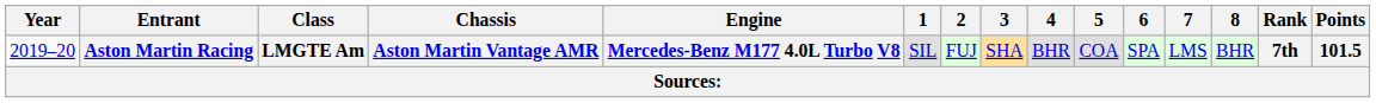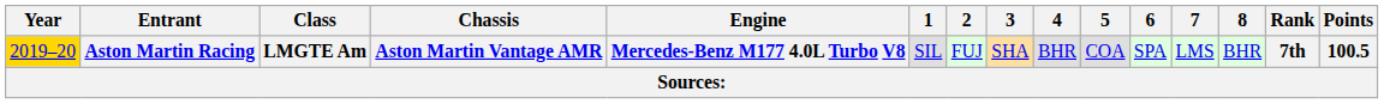 <table class="wikitable" style="text-align:center; font-size:85%">
 <tr>
 <th>Year</th>
 <th>Entrant</th>
 <th>Class</th>
 <th>Chassis</th>
 <th>Engine</th>
 <th>1</th>
 <th>2</th>
 <th>3</th>
 <th>4</th>
 <th>5</th>
 <th>6</th>
 <th>7</th>
 <th>8</th>
 <th>Rank</th>
 <th>Points</th>
 </tr>
 <tr>
-<td nowrap><a href='#'>2019–20</a></td>
+<td nowrap style="background: gold;"><a href='#'>2019–20</a></td>
 <th nowrap><a href='#'>Aston Martin Racing</a></th>
 <th nowrap>LMGTE Am</th>
 <th nowrap><a href='#'>Aston Martin Vantage AMR</a></th>
 <th nowrap><a href='#'>Mercedes-Benz M177</a> 4.0L <a href='#'>Turbo</a> <a href='#'>V8</a></th>
 <td style="background:#DFDFDF;"><a href='#'>SIL</a><br></td>
 <td style="background:#DFFFDF;"><a href='#'>FUJ</a><br></td>
 <td style="background:#FFDF9F;"><a href='#'>SHA</a> <br></td>
 <td style="background:#DFDFDF;"><a href='#'>BHR</a> <br></td>
 <td style="background:#DFDFDF;"><a href='#'>COA</a><br></td>
 <td style="background:#DFFFDF;"><a href='#'>SPA</a><br></td>
 <td style="background:#DFFFDF;"><a href='#'>LMS</a><br></td>
 <td style="background:#DFFFDF;"><a href='#'>BHR</a><br></td>
 <th>7th</th>
-<th>101.5</th>
+<th>100.5</th>
 </tr>
 <tr>
 <th colspan="15">Sources:</th>
 </tr>
 </table>
